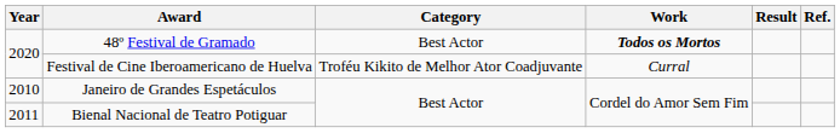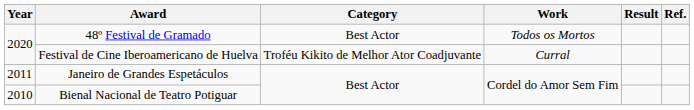 <table class="wikitable sortable">
 <tr>
 <th>Year</th>
 <th>Award</th>
 <th>Category</th>
 <th>Work</th>
 <th>Result</th>
 <th>Ref.</th>
 </tr>
 <tr>
 <td rowspan=2>2020</td>
 <td style="text-align:center;">48º <a href='#'>Festival de Gramado</a></td>
 <td style="text-align:center;">Best Actor</td>
-<td style="text-align:center;"><strong><em>Todos os Mortos</em></strong></td>
+<td style="text-align:center;"><em>Todos os Mortos</em></td>
 <td></td>
 <td></td>
 </tr>
 <tr>
 <td style="text-align:center;">Festival de Cine Iberoamericano de Huelva</td>
 <td style="text-align:center;">Troféu Kikito de Melhor Ator Coadjuvante</td>
 <td style="text-align:center;"><em>Curral</em></td>
 <td></td>
 <td></td>
 </tr>
 <tr>
-<td>2010</td>
+<td>2011</td>
 <td style="text-align:center;">Janeiro de Grandes Espetáculos</td>
 <td rowspan=2 style="text-align:center;">Best Actor</td>
 <td rowspan=2 style="text-align:center;">Cordel do Amor Sem Fim</td>
 <td></td>
 <td></td>
 </tr>
 <tr>
-<td>2011</td>
+<td>2010</td>
 <td style="text-align:center;">Bienal Nacional de Teatro Potiguar</td>
 <td></td>
 <td></td>
 </tr>
 </table>
